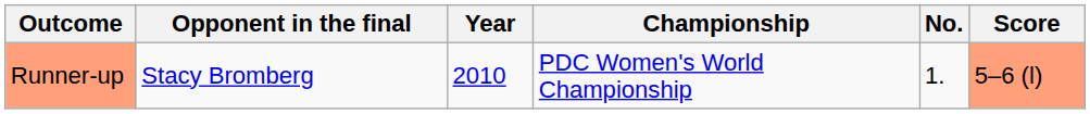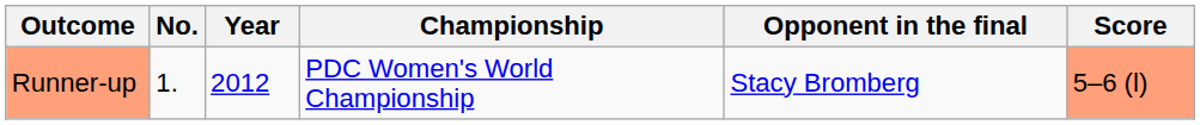 <table class="wikitable">
 <tr>
 <th width="80">Outcome</th>
-<th style="width:200px;">Opponent in the final</th>
+<th width="20">No.</th>
 <th width="50">Year</th>
 <th style="width:250px;">Championship</th>
-<th width="20">No.</th>
+<th style="width:200px;">Opponent in the final</th>
 <th width="70">Score</th>
 </tr>
 <tr>
 <td style="background:#ffa07a;">Runner-up</td>
+<td>1.</td>
+<td><a href='#'>2012</a></td>
+<td><a href='#'>PDC Women's World Championship</a></td>
 <td> <a href='#'>Stacy Bromberg</a></td>
-<td><a href='#'>2010</a></td>
-<td><a href='#'>PDC Women's World Championship</a></td>
-<td>1.</td>
 <td style="background: lightsalmon;">5–6 (l)</td>
 </tr>
 </table>
